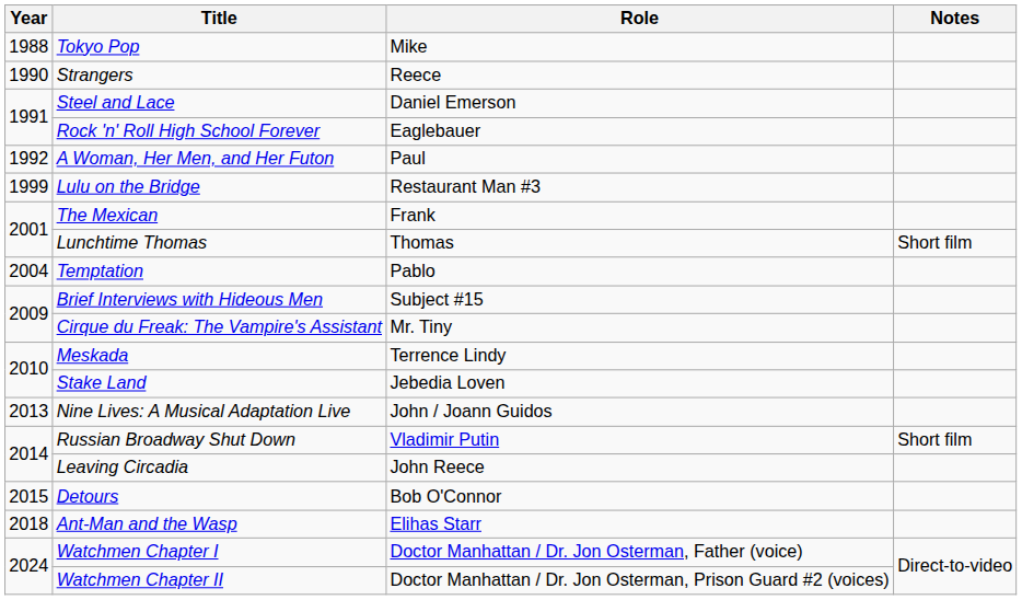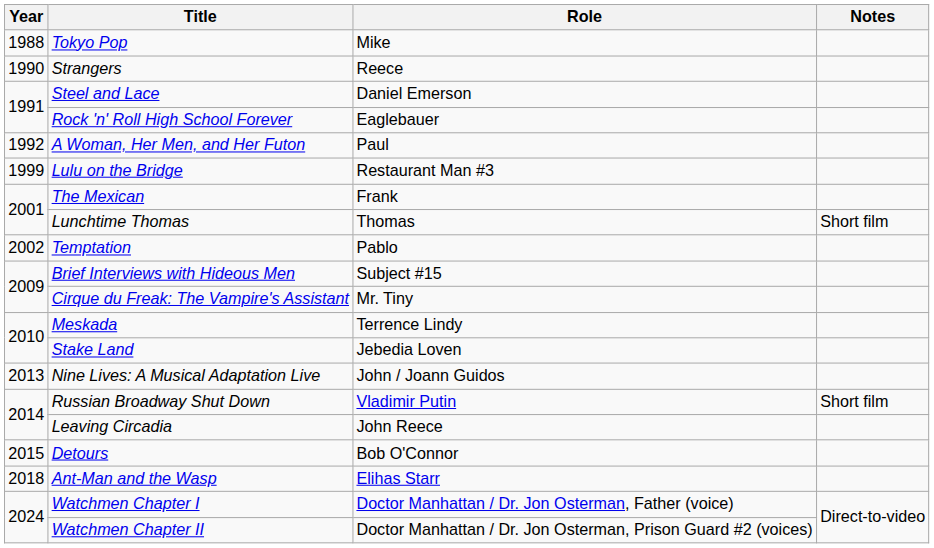 <table class="wikitable sortable">
 <tr>
 <th>Year</th>
 <th>Title</th>
 <th>Role</th>
 <th>Notes</th>
 </tr>
 <tr>
 <td>1988</td>
 <td><em><a href='#'>Tokyo Pop</a></em></td>
 <td>Mike</td>
 <td></td>
 </tr>
 <tr>
 <td>1990</td>
 <td><em>Strangers</em></td>
 <td>Reece</td>
 <td></td>
 </tr>
 <tr>
 <td rowspan="2">1991</td>
 <td><em><a href='#'>Steel and Lace</a></em></td>
 <td>Daniel Emerson</td>
 <td></td>
 </tr>
 <tr>
 <td><em><a href='#'>Rock 'n' Roll High School Forever</a></em></td>
 <td>Eaglebauer</td>
 <td></td>
 </tr>
 <tr>
 <td>1992</td>
 <td><em><a href='#'>A Woman, Her Men, and Her Futon</a></em></td>
 <td>Paul</td>
 <td></td>
 </tr>
 <tr>
 <td>1999</td>
 <td><em><a href='#'>Lulu on the Bridge</a></em></td>
 <td>Restaurant Man #3</td>
 <td></td>
 </tr>
 <tr>
 <td rowspan="2">2001</td>
 <td><em><a href='#'>The Mexican</a></em></td>
 <td>Frank</td>
 <td></td>
 </tr>
 <tr>
 <td><em>Lunchtime Thomas</em></td>
 <td>Thomas</td>
 <td>Short film</td>
 </tr>
 <tr>
-<td>2004</td>
+<td>2002</td>
 <td><em><a href='#'>Temptation</a></em></td>
 <td>Pablo</td>
 <td></td>
 </tr>
 <tr>
 <td rowspan="2">2009</td>
 <td><em><a href='#'>Brief Interviews with Hideous Men</a></em></td>
 <td>Subject #15</td>
 <td></td>
 </tr>
 <tr>
 <td><em><a href='#'>Cirque du Freak: The Vampire's Assistant</a></em></td>
 <td>Mr. Tiny</td>
 <td></td>
 </tr>
 <tr>
 <td rowspan="2">2010</td>
 <td><em><a href='#'>Meskada</a></em></td>
 <td>Terrence Lindy</td>
 <td></td>
 </tr>
 <tr>
 <td><em><a href='#'>Stake Land</a></em></td>
 <td>Jebedia Loven</td>
 <td></td>
 </tr>
 <tr>
 <td>2013</td>
 <td><em>Nine Lives: A Musical Adaptation Live</em></td>
 <td>John / Joann Guidos</td>
 <td></td>
 </tr>
 <tr>
 <td rowspan="2">2014</td>
 <td><em>Russian Broadway Shut Down</em></td>
 <td><a href='#'>Vladimir Putin</a></td>
 <td>Short film</td>
 </tr>
 <tr>
 <td><em>Leaving Circadia</em></td>
 <td>John Reece</td>
 <td></td>
 </tr>
 <tr>
 <td>2015</td>
 <td><em><a href='#'>Detours</a></em></td>
 <td>Bob O'Connor</td>
 <td></td>
 </tr>
 <tr>
 <td>2018</td>
 <td><em><a href='#'>Ant-Man and the Wasp</a></em></td>
 <td><a href='#'>Elihas Starr</a></td>
 <td></td>
 </tr>
 <tr>
 <td Rowspan="2">2024</td>
 <td><em><a href='#'>Watchmen Chapter I</a></em></td>
 <td><a href='#'>Doctor Manhattan / Dr. Jon Osterman</a>, Father (voice)</td>
 <td Rowspan="2">Direct-to-video</td>
 </tr>
 <tr>
 <td><em><a href='#'>Watchmen Chapter II</a></em></td>
 <td>Doctor Manhattan / Dr. Jon Osterman, Prison Guard #2 (voices)</td>
 </tr>
 </table>
